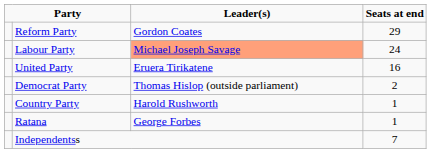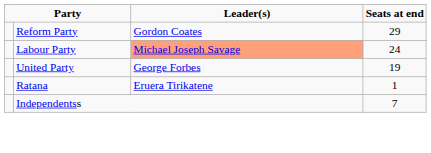 <table class="wikitable">
 <tr ------------------>
 <td width=30% colspan=2 align=center><strong>Party</strong></td>
 <td width=55% align=center><strong>Leader(s)</strong></td>
 <td width=15% align=center><strong>Seats at end</strong></td>
 </tr>
 <tr ------------------>
 <td></td>
 <td><a href='#'>Reform Party</a></td>
 <td><a href='#'>Gordon Coates</a></td>
 <td align=center>29</td>
 </tr>
 <tr ------------------>
 <td></td>
 <td><a href='#'>Labour Party</a></td>
 <td style="background: lightsalmon;"><a href='#'>Michael Joseph Savage</a></td>
 <td align=center>24</td>
 </tr>
 <tr ------------------>
 <td></td>
 <td><a href='#'>United Party</a></td>
-<td><a href='#'>Eruera Tirikatene</a></td>
-<td align=center>16</td>
-</tr>
-<tr ------------------>
-<td></td>
-<td><a href='#'>Democrat Party</a></td>
-<td><a href='#'>Thomas Hislop</a> (outside parliament)</td>
-<td align=center>2</td>
-</tr>
-<tr ------------------>
-<td></td>
-<td><a href='#'>Country Party</a></td>
-<td><a href='#'>Harold Rushworth</a></td>
-<td align=center>1</td>
+<td><a href='#'>George Forbes</a></td>
+<td align=center>19</td>
 </tr>
 <tr ------------------>
 <td></td>
 <td><a href='#'>Ratana</a></td>
-<td><a href='#'>George Forbes</a></td>
+<td><a href='#'>Eruera Tirikatene</a></td>
 <td align=center>1</td>
 </tr>
 <tr ------------------>
 <td></td>
 <td colspan=2><a href='#'>Independents</a>s</td>
 <td align=center>7</td>
 </tr>
 </table>
